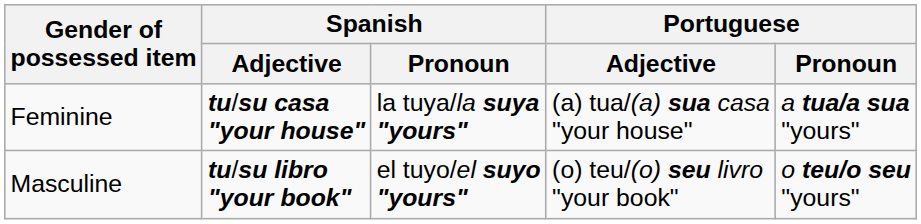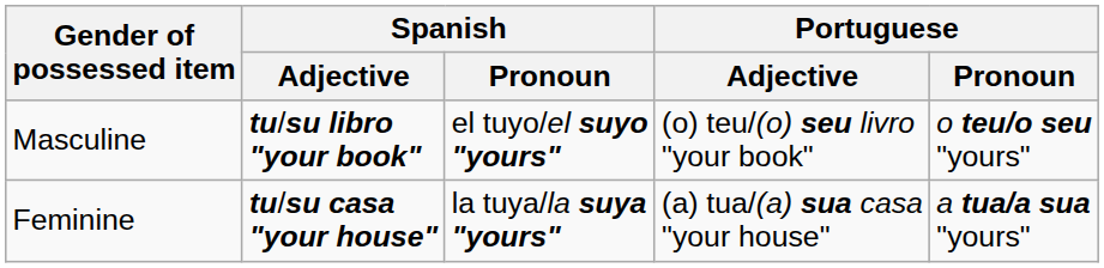 <table class="wikitable">
 <tr>
 <th rowspan="2">Gender of <br>possessed item</th>
 <th colspan="2" style="text-align: center;">Spanish</th>
 <th colspan="2" style="text-align: center;">Portuguese</th>
 </tr>
 <tr>
 <th>Adjective</th>
 <th>Pronoun</th>
 <th>Adjective</th>
 <th>Pronoun</th>
 </tr>
 <tr>
+<td>Masculine</td>
+<td><strong><em>tu</em></strong>/<strong><em>su<strong> libro<em><br> "your book"</td>
+<td></em>el </strong>tuyo</em></strong>/<em>el <strong>suyo<strong><em><br> "yours"</td>
+<td></em>(o) </strong>teu</em></strong>/<em>(o) <strong>seu</strong> livro</em><br>"your book"</td>
+<td><em>o <strong>teu<strong><em>/</em>o </strong>seu</em></strong><br>"yours"</td>
+</tr>
+<tr>
 <td>Feminine</td>
 <td><strong><em>tu</em></strong>/<strong><em>su<strong> casa<em><br> "your house"</td>
 <td></em>la </strong>tuya</em></strong>/<em>la <strong>suya<strong><em><br> "yours"</td>
 <td></em>(a) </strong>tua</em></strong>/<em>(a) <strong>sua</strong> casa</em><br>"your house"</td>
 <td><em>a <strong>tua<strong><em>/</em>a </strong>sua</em></strong><br>"yours"</td>
 </tr>
-<tr>
-<td>Masculine</td>
-<td><strong><em>tu</em></strong>/<strong><em>su<strong> libro<em><br> "your book"</td>
-<td></em>el </strong>tuyo</em></strong>/<em>el <strong>suyo<strong><em><br> "yours"</td>
-<td></em>(o) </strong>teu</em></strong>/<em>(o) <strong>seu</strong> livro</em><br>"your book"</td>
-<td><em>o <strong>teu<strong><em>/</em>o </strong>seu</em></strong><br>"yours"</td>
-</tr>
 </table>
